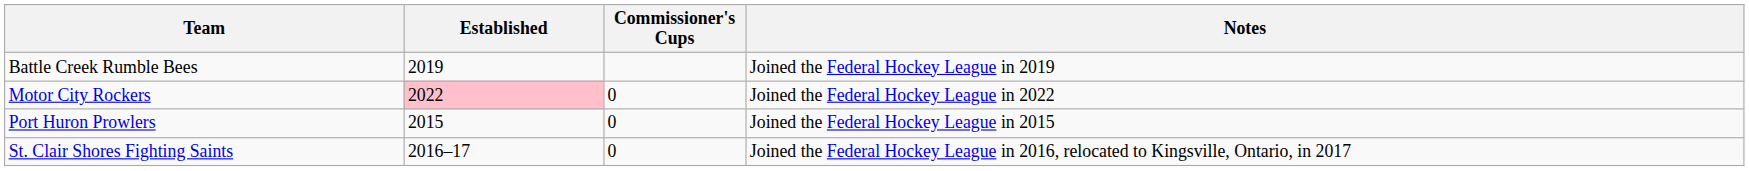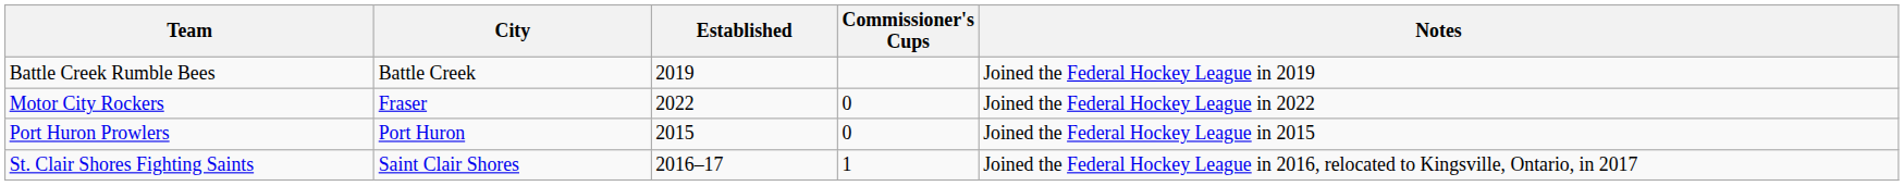 <table class="wikitable">
 <tr>
 <th bgcolor="#DDDDFF" width="20%">Team</th>
+<th bgcolor="#DDDDFF" width="15%">City</th>
 <th bgcolor="#DDDDFF" width="10%">Established</th>
 <th bgcolor="#DDDDFF" width="5%">Commissioner's Cups</th>
 <th bgcolor="#DDDDFF" width="50%">Notes</th>
 </tr>
 <tr>
 <td>Battle Creek Rumble Bees</td>
+<td>Battle Creek</td>
 <td>2019</td>
 <td></td>
 <td>Joined the <a href='#'>Federal Hockey League</a> in 2019</td>
 </tr>
 <tr>
 <td><a href='#'>Motor City Rockers</a></td>
-<td style="background: pink;">2022</td>
+<td><a href='#'>Fraser</a></td>
+<td>2022</td>
 <td>0</td>
 <td>Joined the <a href='#'>Federal Hockey League</a> in 2022</td>
 </tr>
 <tr>
 <td><a href='#'>Port Huron Prowlers</a></td>
+<td><a href='#'>Port Huron</a></td>
 <td>2015</td>
 <td>0</td>
 <td>Joined the <a href='#'>Federal Hockey League</a> in 2015</td>
 </tr>
 <tr>
 <td><a href='#'>St. Clair Shores Fighting Saints</a></td>
+<td><a href='#'>Saint Clair Shores</a></td>
 <td>2016–17</td>
-<td>0</td>
+<td>1</td>
 <td>Joined the <a href='#'>Federal Hockey League</a> in 2016, relocated to Kingsville, Ontario, in 2017</td>
 </tr>
 </table>
